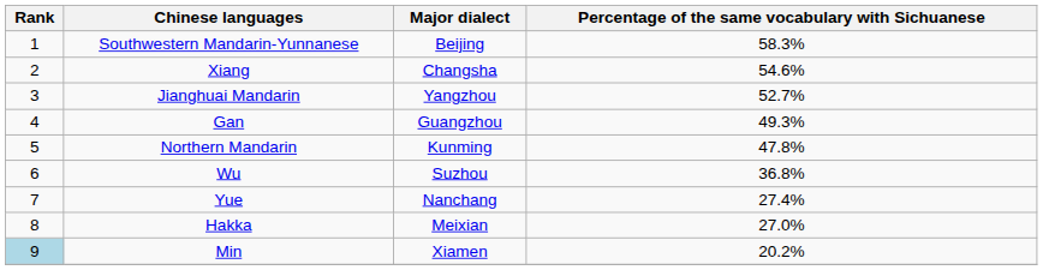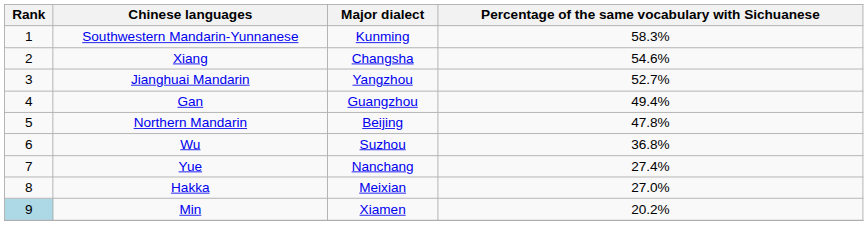 <table class="wikitable" style="text-align:center" align=center width="80%">
 <tr>
 <th>Rank</th>
 <th>Chinese languages</th>
 <th>Major dialect</th>
 <th>Percentage of the same vocabulary with Sichuanese</th>
 </tr>
 <tr>
 <td>1</td>
 <td><a href='#'>Southwestern Mandarin-Yunnanese</a></td>
-<td><a href='#'>Beijing</a></td>
+<td><a href='#'>Kunming</a></td>
 <td>58.3%</td>
 </tr>
 <tr>
 <td>2</td>
 <td><a href='#'>Xiang</a></td>
 <td><a href='#'>Changsha</a></td>
 <td>54.6%</td>
 </tr>
 <tr>
 <td>3</td>
 <td><a href='#'>Jianghuai Mandarin</a></td>
 <td><a href='#'>Yangzhou</a></td>
 <td>52.7%</td>
 </tr>
 <tr>
 <td>4</td>
 <td><a href='#'>Gan</a></td>
 <td><a href='#'>Guangzhou</a></td>
-<td>49.3%</td>
+<td>49.4%</td>
 </tr>
 <tr>
 <td>5</td>
 <td><a href='#'>Northern Mandarin</a></td>
-<td><a href='#'>Kunming</a></td>
+<td><a href='#'>Beijing</a></td>
 <td>47.8%</td>
 </tr>
 <tr>
 <td>6</td>
 <td><a href='#'>Wu</a></td>
 <td><a href='#'>Suzhou</a></td>
 <td>36.8%</td>
 </tr>
 <tr>
 <td>7</td>
 <td><a href='#'>Yue</a></td>
 <td><a href='#'>Nanchang</a></td>
 <td>27.4%</td>
 </tr>
 <tr>
 <td>8</td>
 <td><a href='#'>Hakka</a></td>
 <td><a href='#'>Meixian</a></td>
 <td>27.0%</td>
 </tr>
 <tr>
 <td style="background: lightblue;">9</td>
 <td><a href='#'>Min</a></td>
 <td><a href='#'>Xiamen</a></td>
 <td>20.2%</td>
 </tr>
 <tr>
 </tr>
 </table>
